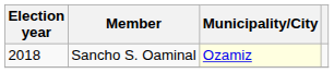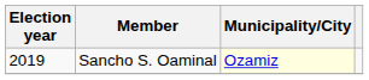 <table class="wikitable">
 <tr>
 <th width="60px">Election<br>year</th>
 <th>Member</th>
 <th !>Municipality/City</th>
 <th !></th>
 </tr>
 <tr>
-<td>2018</td>
+<td>2019</td>
 <td>Sancho S. Oaminal</td>
 <td style="background: lightyellow;"><a href='#'>Ozamiz</a></td>
 <td></td>
 </tr>
 <tr>
 </tr>
 </table>
